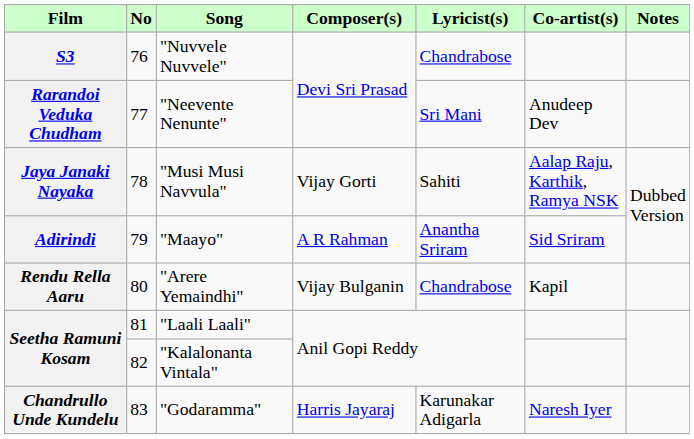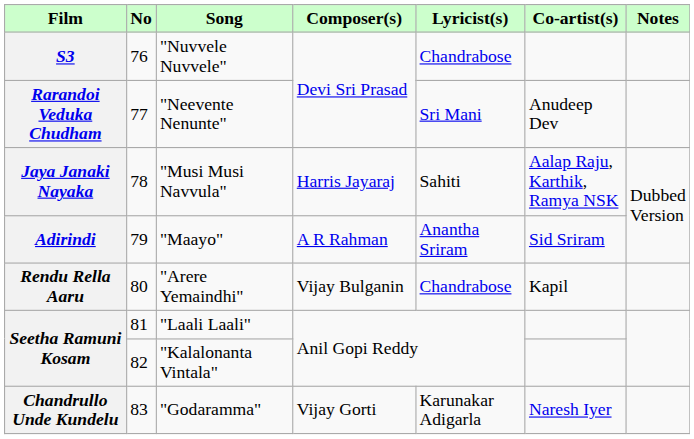 <table class="wikitable plainrowheaders" width="100%" textcolor:#000;">
 <tr style="background:#cfc; text-align:center;">
 <td scope="col" width=21%><strong>Film</strong></td>
 <td><strong>No</strong></td>
 <td scope="col" width=23%><strong>Song</strong></td>
 <td scope="col" width=20%><strong>Composer(s)</strong></td>
 <td scope="col" width=17%><strong>Lyricist(s)</strong></td>
 <td scope="col" width=18%><strong>Co-artist(s)</strong></td>
 <td><strong>Notes</strong></td>
 </tr>
 <tr>
 <th><a href='#'><em>S3</em></a></th>
 <td>76</td>
 <td>"Nuvvele Nuvvele"</td>
 <td rowspan="2"><a href='#'>Devi Sri Prasad</a></td>
 <td><a href='#'>Chandrabose</a></td>
 <td></td>
 <td></td>
 </tr>
 <tr>
 <th><em><a href='#'>Rarandoi Veduka Chudham</a></em></th>
 <td>77</td>
 <td>"Neevente Nenunte"</td>
 <td><a href='#'>Sri Mani</a></td>
 <td>Anudeep Dev</td>
 <td></td>
 </tr>
 <tr>
 <th><em><a href='#'>Jaya Janaki Nayaka</a></em></th>
 <td>78</td>
 <td>"Musi Musi Navvula"</td>
-<td>Vijay Gorti</td>
+<td><a href='#'>Harris Jayaraj</a></td>
 <td>Sahiti</td>
 <td><a href='#'>Aalap Raju</a>, <a href='#'>Karthik</a>, <a href='#'>Ramya NSK</a></td>
 <td rowspan="2">Dubbed Version</td>
 </tr>
 <tr>
 <th><em><a href='#'>Adirindi</a></em></th>
 <td>79</td>
 <td>"Maayo"</td>
 <td><a href='#'>A R Rahman</a></td>
 <td><a href='#'>Anantha Sriram</a></td>
 <td><a href='#'>Sid Sriram</a></td>
 </tr>
 <tr>
 <th><em>Rendu Rella Aaru</em></th>
 <td>80</td>
 <td>"Arere Yemaindhi"</td>
 <td>Vijay Bulganin</td>
 <td><a href='#'>Chandrabose</a></td>
 <td>Kapil</td>
 <td></td>
 </tr>
 <tr>
 <th rowspan="2"><em>Seetha Ramuni Kosam</em></th>
 <td>81</td>
 <td>"Laali Laali"</td>
 <td colspan="2" rowspan="2">Anil Gopi Reddy</td>
 <td></td>
 </tr>
 <tr>
 <td>82</td>
 <td>"Kalalonanta Vintala"</td>
 <td></td>
 </tr>
 <tr>
 <th><em>Chandrullo Unde Kundelu</em></th>
 <td>83</td>
 <td>"Godaramma"</td>
-<td><a href='#'>Harris Jayaraj</a></td>
+<td>Vijay Gorti</td>
 <td>Karunakar Adigarla</td>
 <td><a href='#'>Naresh Iyer</a></td>
 <td></td>
 </tr>
 </table>
